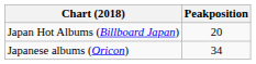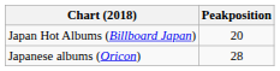 <table class="wikitable">
 <tr>
 <th>Chart (2018)</th>
 <th>Peakposition</th>
 </tr>
 <tr>
 <td>Japan Hot Albums (<em><a href='#'>Billboard Japan</a></em>)</td>
 <td align="center">20</td>
 </tr>
 <tr>
 <td>Japanese albums (<em><a href='#'>Oricon</a></em>)</td>
-<td align="center">34</td>
+<td align="center">28</td>
 </tr>
 </table>
